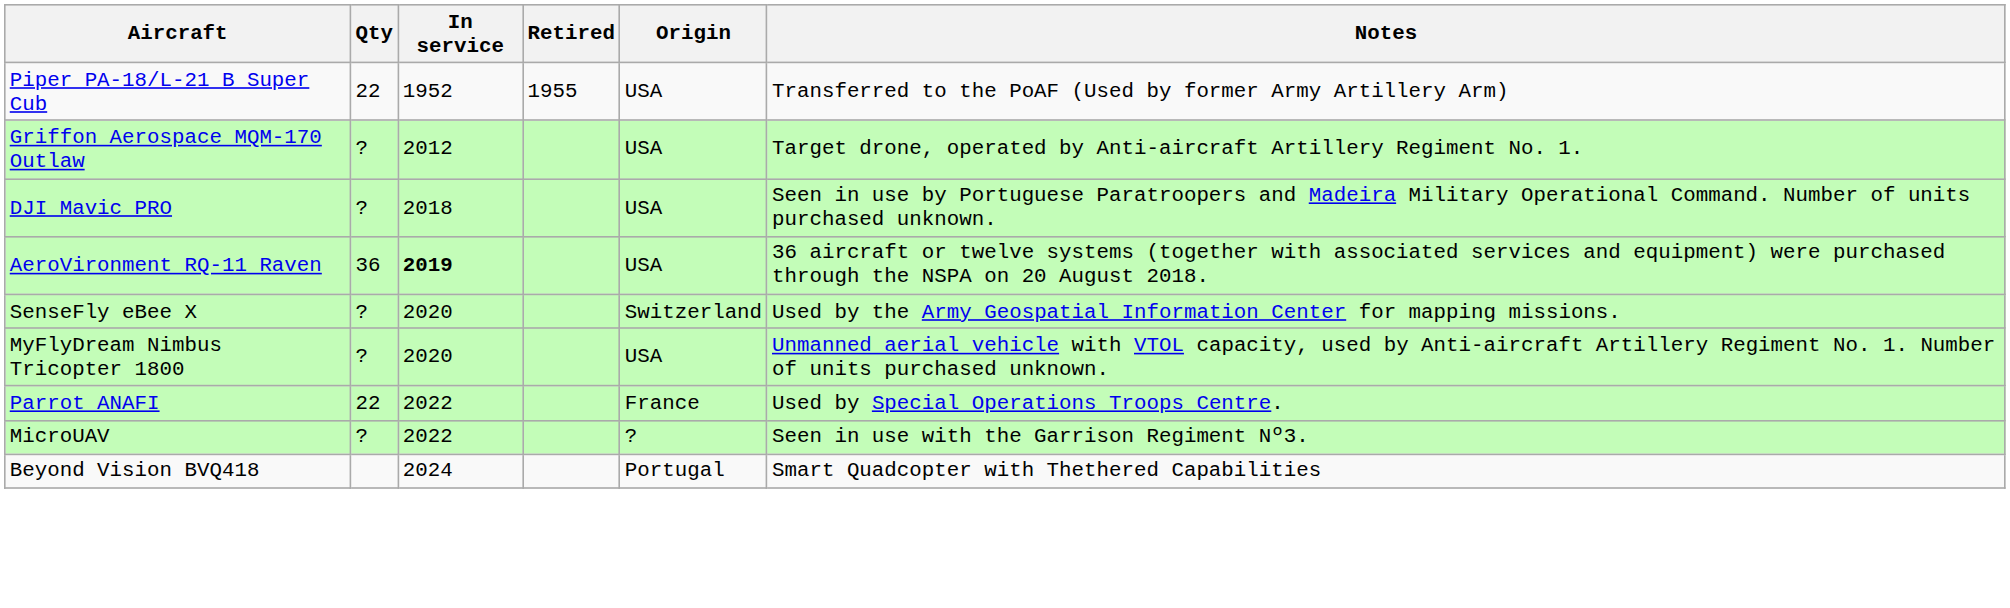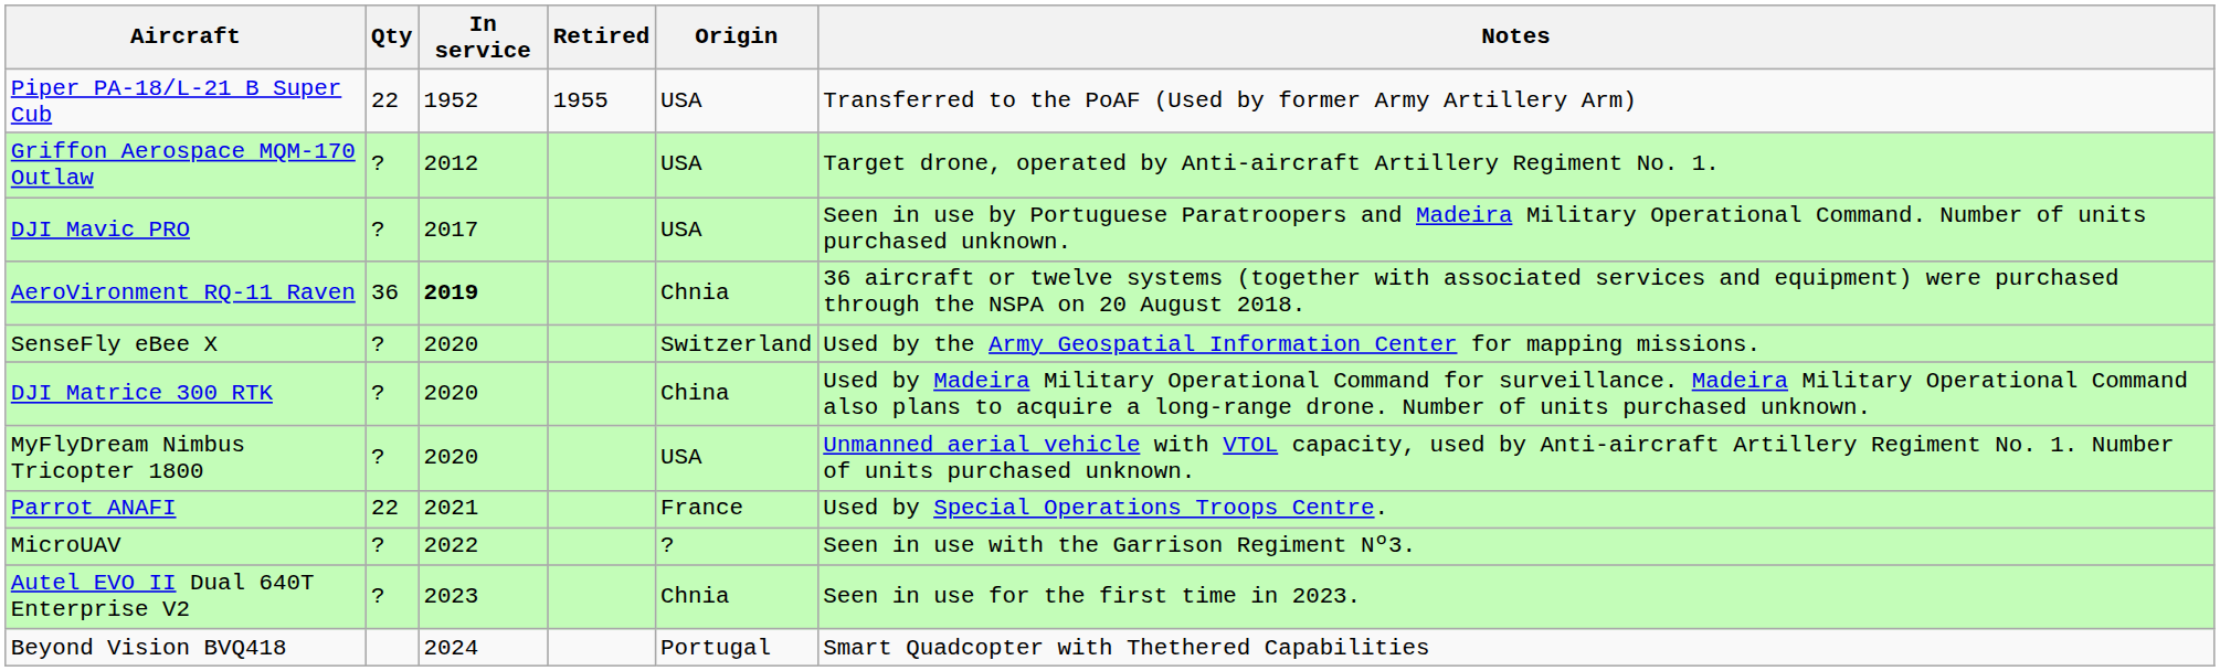 <table class="wikitable">
 <tr>
 <th>Aircraft</th>
 <th style="text-align: center;" title="Quantity">Qty</th>
 <th>In service</th>
 <th>Retired</th>
 <th>Origin</th>
 <th>Notes</th>
 </tr>
 <tr>
 <td><a href='#'>Piper PA-18/L-21 B Super Cub</a></td>
 <td>22</td>
 <td>1952</td>
 <td>1955</td>
 <td>USA</td>
 <td>Transferred to the PoAF (Used by former Army Artillery Arm)</td>
 </tr>
 <tr style="background: #C3FDB8;">
 <td><a href='#'>Griffon Aerospace MQM-170 Outlaw</a></td>
 <td>?</td>
 <td>2012</td>
 <td></td>
 <td>USA</td>
 <td>Target drone, operated by Anti-aircraft Artillery Regiment No. 1.</td>
 </tr>
 <tr style="background: #C3FDB8;">
 <td><a href='#'>DJI Mavic PRO</a></td>
 <td>?</td>
-<td>2018</td>
+<td>2017</td>
 <td></td>
 <td>USA</td>
 <td>Seen in use by Portuguese Paratroopers and <a href='#'>Madeira</a> Military Operational Command. Number of units purchased unknown.</td>
 </tr>
 <tr style="background: #C3FDB8;">
 <td><a href='#'>AeroVironment RQ-11 Raven</a></td>
 <td>36</td>
 <td><strong>2019</strong></td>
 <td></td>
-<td>USA</td>
+<td>Chnia</td>
 <td>36 aircraft or twelve systems (together with associated services and equipment) were purchased through the NSPA on 20 August 2018.</td>
 </tr>
 <tr style="background: #C3FDB8;">
 <td>SenseFly eBee X</td>
 <td>?</td>
 <td>2020</td>
 <td></td>
 <td>Switzerland</td>
 <td>Used by the <a href='#'>Army Geospatial Information Center</a> for mapping missions.</td>
+</tr>
+<tr style="background: #C3FDB8;">
+<td><a href='#'>DJI Matrice 300 RTK</a></td>
+<td>?</td>
+<td>2020</td>
+<td></td>
+<td>China</td>
+<td>Used by <a href='#'>Madeira</a> Military Operational Command for surveillance. <a href='#'>Madeira</a> Military Operational Command also plans to acquire a long-range drone. Number of units purchased unknown.</td>
 </tr>
 <tr style="background: #C3FDB8;">
 <td>MyFlyDream Nimbus Tricopter 1800</td>
 <td>?</td>
 <td>2020</td>
 <td></td>
 <td>USA</td>
 <td><a href='#'>Unmanned aerial vehicle</a> with <a href='#'>VTOL</a> capacity, used by Anti-aircraft Artillery Regiment No. 1. Number of units purchased unknown.</td>
 </tr>
 <tr style="background: #C3FDB8;">
 <td><a href='#'>Parrot ANAFI</a></td>
 <td>22</td>
-<td>2022</td>
+<td>2021</td>
 <td></td>
 <td>France</td>
 <td>Used by <a href='#'>Special Operations Troops Centre</a>.</td>
 </tr>
 <tr style="background: #C3FDB8;">
 <td>MicroUAV</td>
 <td>?</td>
 <td>2022</td>
 <td></td>
 <td>?</td>
 <td>Seen in use with the Garrison Regiment Nº3.</td>
 </tr>
+<tr style="background: #C3FDB8;">
+<td><a href='#'>Autel EVO II</a> Dual 640T Enterprise V2</td>
+<td>?</td>
+<td>2023</td>
+<td></td>
+<td>Chnia</td>
+<td>Seen in use for the first time in 2023.</td>
+</tr>
 <tr>
 <td>Beyond Vision BVQ418</td>
 <td></td>
 <td>2024</td>
 <td></td>
 <td>Portugal</td>
 <td>Smart Quadcopter with Thethered Capabilities</td>
 </tr>
 </table>
